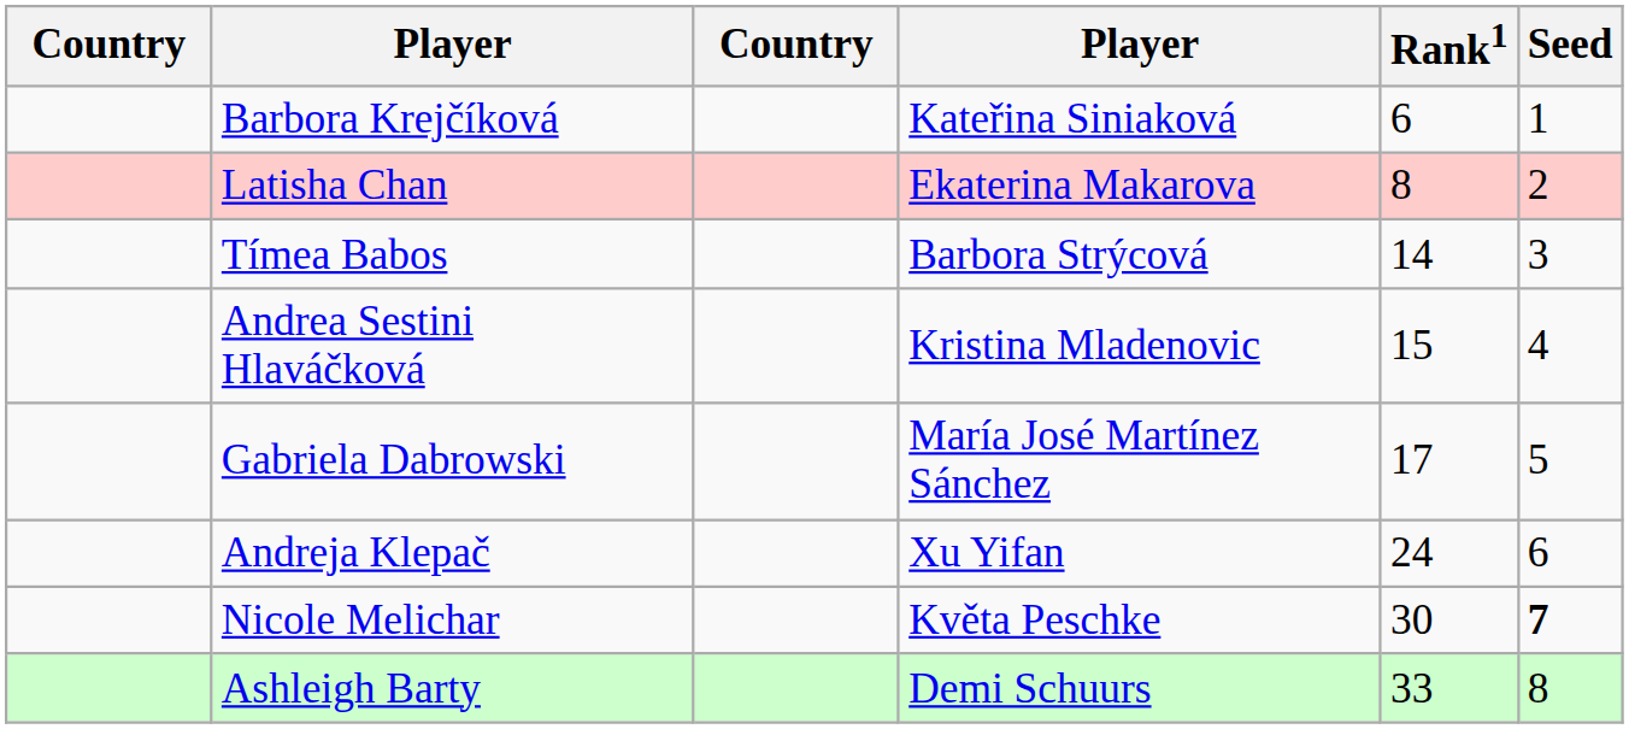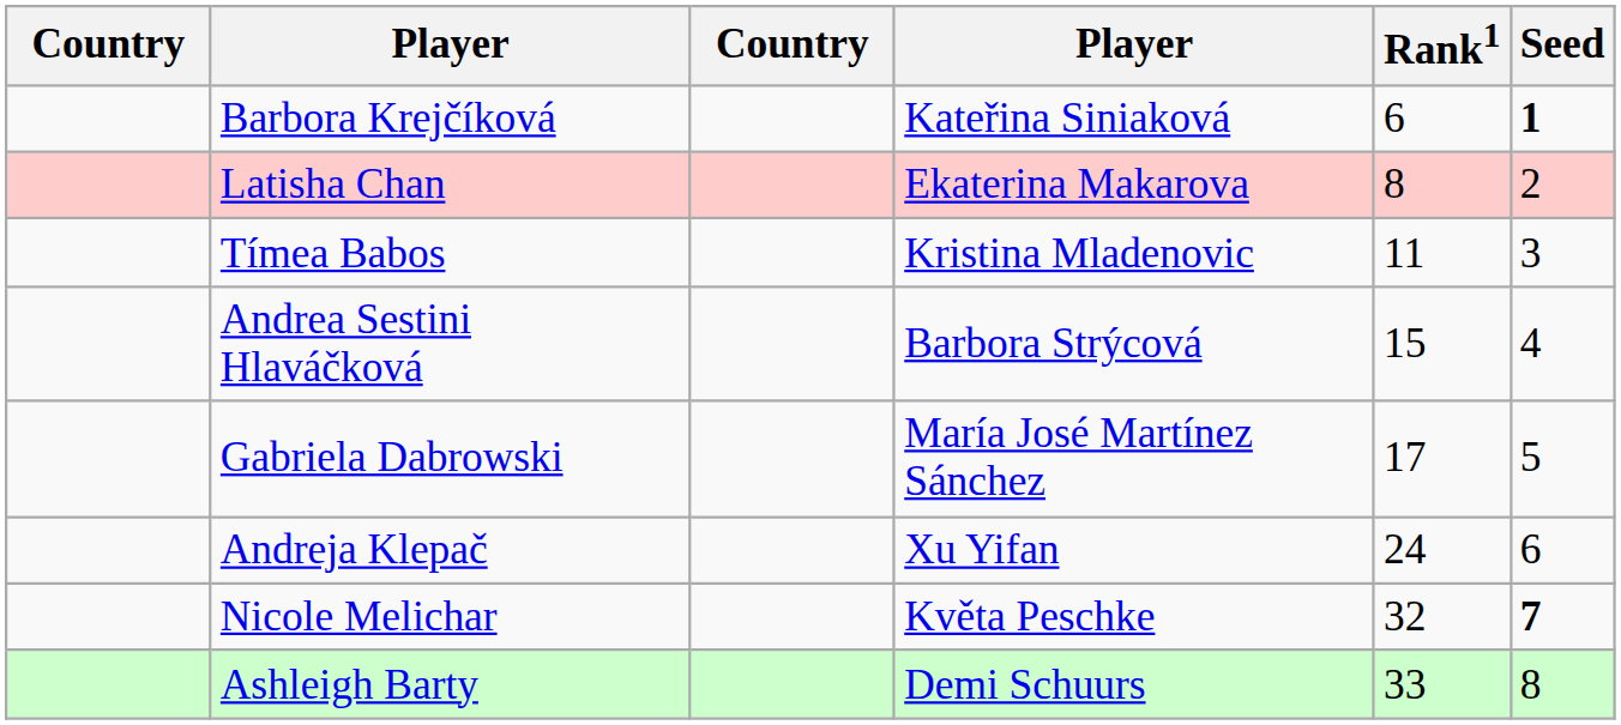 <table class="sortable wikitable">
 <tr>
 <th width="70">Country</th>
 <th width="175">Player</th>
 <th width="70">Country</th>
 <th width="175">Player</th>
 <th>Rank<sup>1</sup></th>
 <th>Seed</th>
 </tr>
 <tr>
 <td></td>
 <td><a href='#'>Barbora Krejčíková</a></td>
 <td></td>
 <td><a href='#'>Kateřina Siniaková</a></td>
 <td>6</td>
-<td>1</td>
+<td><strong>1</strong></td>
 </tr>
 <tr style="background:#fcc;">
 <td></td>
 <td><a href='#'>Latisha Chan</a></td>
 <td></td>
 <td><a href='#'>Ekaterina Makarova</a></td>
 <td>8</td>
 <td>2</td>
 </tr>
 <tr>
 <td></td>
 <td><a href='#'>Tímea Babos</a></td>
 <td></td>
-<td><a href='#'>Barbora Strýcová</a></td>
-<td>14</td>
+<td><a href='#'>Kristina Mladenovic</a></td>
+<td>11</td>
 <td>3</td>
 </tr>
 <tr>
 <td></td>
 <td><a href='#'>Andrea Sestini Hlaváčková</a></td>
 <td></td>
-<td><a href='#'>Kristina Mladenovic</a></td>
+<td><a href='#'>Barbora Strýcová</a></td>
 <td>15</td>
 <td>4</td>
 </tr>
 <tr>
 <td></td>
 <td><a href='#'>Gabriela Dabrowski</a></td>
 <td></td>
 <td><a href='#'>María José Martínez Sánchez</a></td>
 <td>17</td>
 <td>5</td>
 </tr>
 <tr>
 <td></td>
 <td><a href='#'>Andreja Klepač</a></td>
 <td></td>
 <td><a href='#'>Xu Yifan</a></td>
 <td>24</td>
 <td>6</td>
 </tr>
 <tr>
 <td></td>
 <td><a href='#'>Nicole Melichar</a></td>
 <td></td>
 <td><a href='#'>Květa Peschke</a></td>
-<td>30</td>
+<td>32</td>
 <td><strong>7</strong></td>
 </tr>
 <tr style="background:#cfc;">
 <td></td>
 <td><a href='#'>Ashleigh Barty</a></td>
 <td></td>
 <td><a href='#'>Demi Schuurs</a></td>
 <td>33</td>
 <td>8</td>
 </tr>
 </table>
